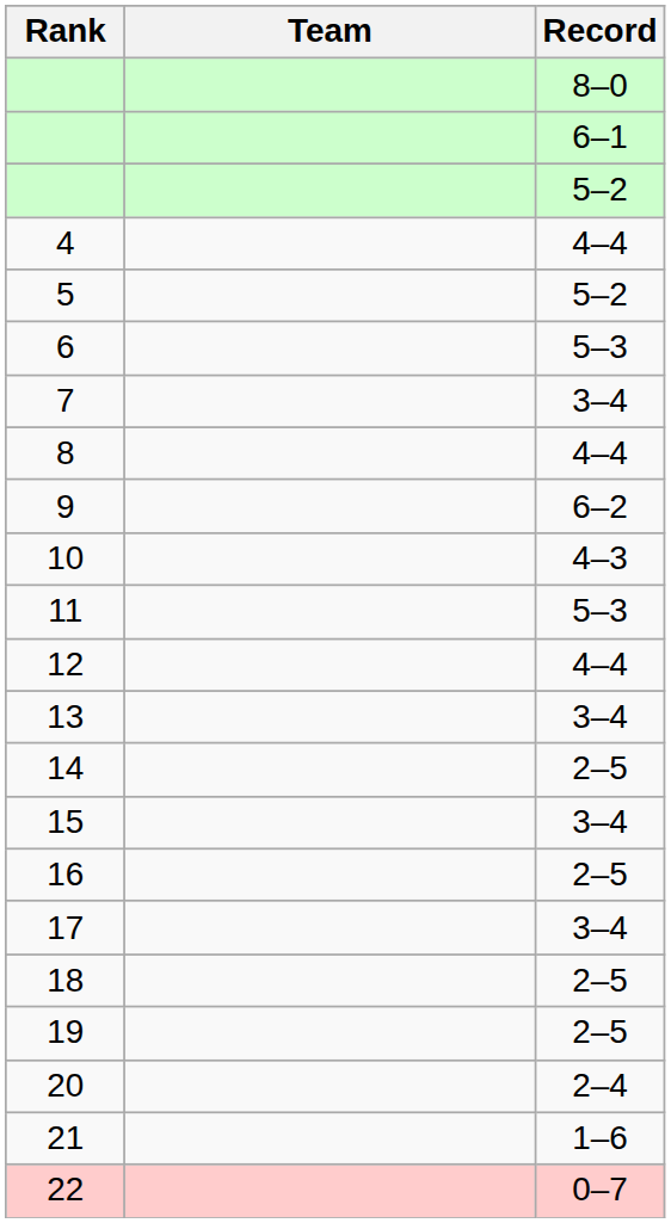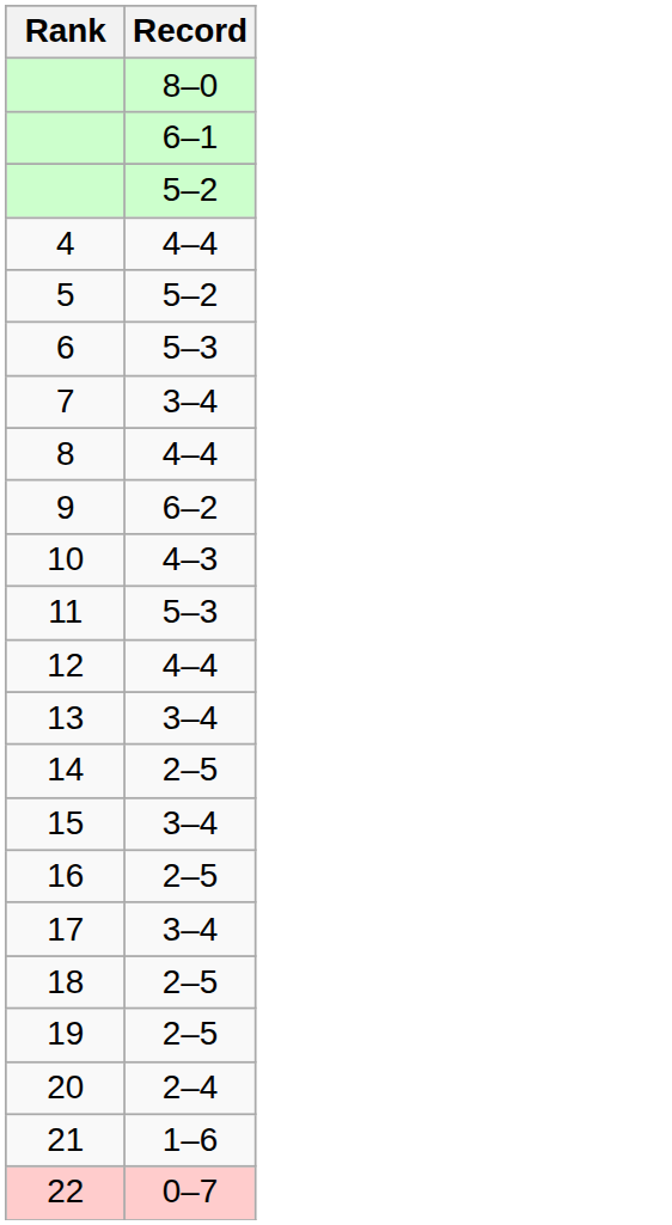 <table class="wikitable" style="text-align: center">
 <tr>
 <th width=50>Rank</th>
-<th width=190>Team</th>
 <th>Record</th>
 </tr>
 <tr bgcolor=#ccffcc>
 <td></td>
-<td align=left></td>
 <td>8–0</td>
 </tr>
 <tr bgcolor=#ccffcc>
 <td></td>
-<td align=left></td>
 <td>6–1</td>
 </tr>
 <tr bgcolor=#ccffcc>
 <td></td>
-<td align=left></td>
 <td>5–2</td>
 </tr>
 <tr>
 <td>4</td>
-<td align=left></td>
 <td>4–4</td>
 </tr>
 <tr>
 <td>5</td>
-<td align=left></td>
 <td>5–2</td>
 </tr>
 <tr>
 <td>6</td>
-<td align=left></td>
 <td>5–3</td>
 </tr>
 <tr>
 <td>7</td>
-<td align=left></td>
 <td>3–4</td>
 </tr>
 <tr>
 <td>8</td>
-<td align=left></td>
 <td>4–4</td>
 </tr>
 <tr>
 <td>9</td>
-<td align=left></td>
 <td>6–2</td>
 </tr>
 <tr>
 <td>10</td>
-<td align=left></td>
 <td>4–3</td>
 </tr>
 <tr>
 <td>11</td>
-<td align=left></td>
 <td>5–3</td>
 </tr>
 <tr>
 <td>12</td>
-<td align=left></td>
 <td>4–4</td>
 </tr>
 <tr>
 <td>13</td>
-<td align=left></td>
 <td>3–4</td>
 </tr>
 <tr>
 <td>14</td>
-<td align=left></td>
 <td>2–5</td>
 </tr>
 <tr>
 <td>15</td>
-<td align=left></td>
 <td>3–4</td>
 </tr>
 <tr>
 <td>16</td>
-<td align=left></td>
 <td>2–5</td>
 </tr>
 <tr>
 <td>17</td>
-<td align=left></td>
 <td>3–4</td>
 </tr>
 <tr>
 <td>18</td>
-<td align=left></td>
 <td>2–5</td>
 </tr>
 <tr>
 <td>19</td>
-<td align=left></td>
 <td>2–5</td>
 </tr>
 <tr>
 <td>20</td>
-<td align=left></td>
 <td>2–4</td>
 </tr>
 <tr>
 <td>21</td>
-<td align=left></td>
 <td>1–6</td>
 </tr>
 <tr bgcolor=ffcccc>
 <td>22</td>
-<td align=left></td>
 <td>0–7</td>
 </tr>
 </table>
